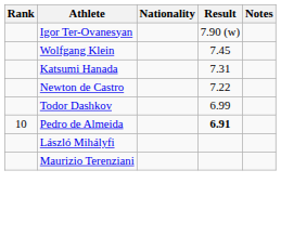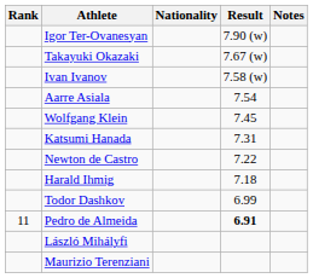 <table class="wikitable sortable" style="text-align:center">
 <tr>
 <th>Rank</th>
 <th>Athlete</th>
 <th>Nationality</th>
 <th>Result</th>
 <th>Notes</th>
 </tr>
 <tr>
 <td></td>
 <td align=left><a href='#'>Igor Ter-Ovanesyan</a></td>
 <td align=left></td>
 <td>7.90   (w)</td>
+<td></td>
+</tr>
+<tr>
+<td></td>
+<td align=left><a href='#'>Takayuki Okazaki</a></td>
+<td align=left></td>
+<td>7.67   (w)</td>
+<td></td>
+</tr>
+<tr>
+<td></td>
+<td align=left><a href='#'>Ivan Ivanov</a></td>
+<td align=left></td>
+<td>7.58   (w)</td>
+<td></td>
+</tr>
+<tr>
+<td></td>
+<td align=left><a href='#'>Aarre Asiala</a></td>
+<td align=left></td>
+<td>7.54</td>
 <td></td>
 </tr>
 <tr>
 <td></td>
 <td align=left><a href='#'>Wolfgang Klein</a></td>
 <td align=left></td>
 <td>7.45</td>
 <td></td>
 </tr>
 <tr>
 <td></td>
 <td align=left><a href='#'>Katsumi Hanada</a></td>
 <td align=left></td>
 <td>7.31</td>
 <td></td>
 </tr>
 <tr>
 <td></td>
 <td align=left><a href='#'>Newton de Castro</a></td>
 <td align=left></td>
 <td>7.22</td>
 <td></td>
 </tr>
 <tr>
 <td></td>
+<td align=left><a href='#'>Harald Ihmig</a></td>
+<td align=left></td>
+<td>7.18</td>
+<td></td>
+</tr>
+<tr>
+<td></td>
 <td align=left><a href='#'>Todor Dashkov</a></td>
 <td align=left></td>
 <td>6.99</td>
 <td></td>
 </tr>
 <tr>
-<td>10</td>
+<td>11</td>
 <td align=left><a href='#'>Pedro de Almeida</a></td>
 <td align=left></td>
 <td><strong>6.91</strong></td>
 <td></td>
 </tr>
 <tr>
 <td></td>
 <td align=left><a href='#'>László Mihályfi</a></td>
 <td align=left></td>
 <td></td>
 <td></td>
 </tr>
 <tr>
 <td></td>
 <td align=left><a href='#'>Maurizio Terenziani</a></td>
 <td align=left></td>
 <td></td>
 <td></td>
 </tr>
 </table>
